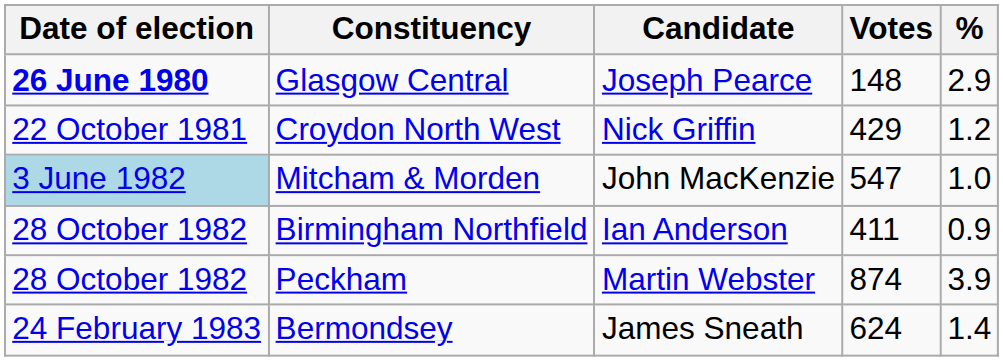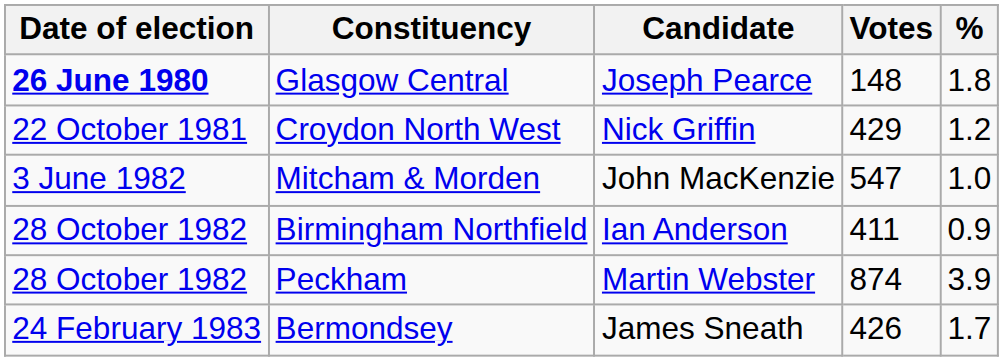 <table class="wikitable sortable">
 <tr>
 <th>Date of election</th>
 <th>Constituency</th>
 <th>Candidate</th>
 <th>Votes</th>
 <th>%</th>
 </tr>
 <tr>
 <td><strong><a href='#'>26 June 1980</a></strong></td>
 <td><a href='#'>Glasgow Central</a></td>
 <td><a href='#'>Joseph Pearce</a></td>
 <td>148</td>
-<td>2.9</td>
+<td>1.8</td>
 </tr>
 <tr>
 <td><a href='#'>22 October 1981</a></td>
 <td><a href='#'>Croydon North West</a></td>
 <td><a href='#'>Nick Griffin</a></td>
 <td>429</td>
 <td>1.2</td>
 </tr>
 <tr>
-<td style="background: lightblue;"><a href='#'>3 June 1982</a></td>
+<td><a href='#'>3 June 1982</a></td>
 <td><a href='#'>Mitcham & Morden</a></td>
 <td>John MacKenzie</td>
 <td>547</td>
 <td>1.0</td>
 </tr>
 <tr>
 <td><a href='#'>28 October 1982</a></td>
 <td><a href='#'>Birmingham Northfield</a></td>
 <td><a href='#'>Ian Anderson</a></td>
 <td>411</td>
 <td>0.9</td>
 </tr>
 <tr>
 <td><a href='#'>28 October 1982</a></td>
 <td><a href='#'>Peckham</a></td>
 <td><a href='#'>Martin Webster</a></td>
 <td>874</td>
 <td>3.9</td>
 </tr>
 <tr>
 <td><a href='#'>24 February 1983</a></td>
 <td><a href='#'>Bermondsey</a></td>
 <td>James Sneath</td>
-<td>624</td>
-<td>1.4</td>
+<td>426</td>
+<td>1.7</td>
 </tr>
 </table>
